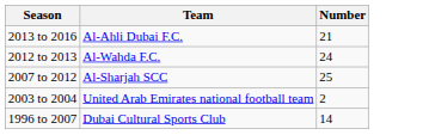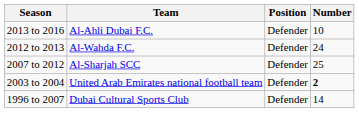 <table class="wikitable">
 <tr>
 <th>Season</th>
 <th>Team</th>
+<th>Position</th>
 <th>Number</th>
 </tr>
 <tr>
 <td>2013 to 2016</td>
 <td><a href='#'>Al-Ahli Dubai F.C.</a></td>
-<td>21</td>
+<td>Defender</td>
+<td>10</td>
 </tr>
 <tr>
 <td>2012 to 2013</td>
 <td><a href='#'>Al-Wahda F.C.</a></td>
+<td>Defender</td>
 <td>24</td>
 </tr>
 <tr>
 <td>2007 to 2012</td>
 <td><a href='#'>Al-Sharjah SCC</a></td>
+<td>Defender</td>
 <td>25</td>
 </tr>
 <tr>
 <td>2003 to 2004</td>
 <td><a href='#'>United Arab Emirates national football team</a></td>
-<td>2</td>
+<td>Defender</td>
+<td><strong>2</strong></td>
 </tr>
 <tr>
 <td>1996 to 2007</td>
 <td><a href='#'>Dubai Cultural Sports Club</a></td>
+<td>Defender</td>
 <td>14</td>
 </tr>
 </table>
